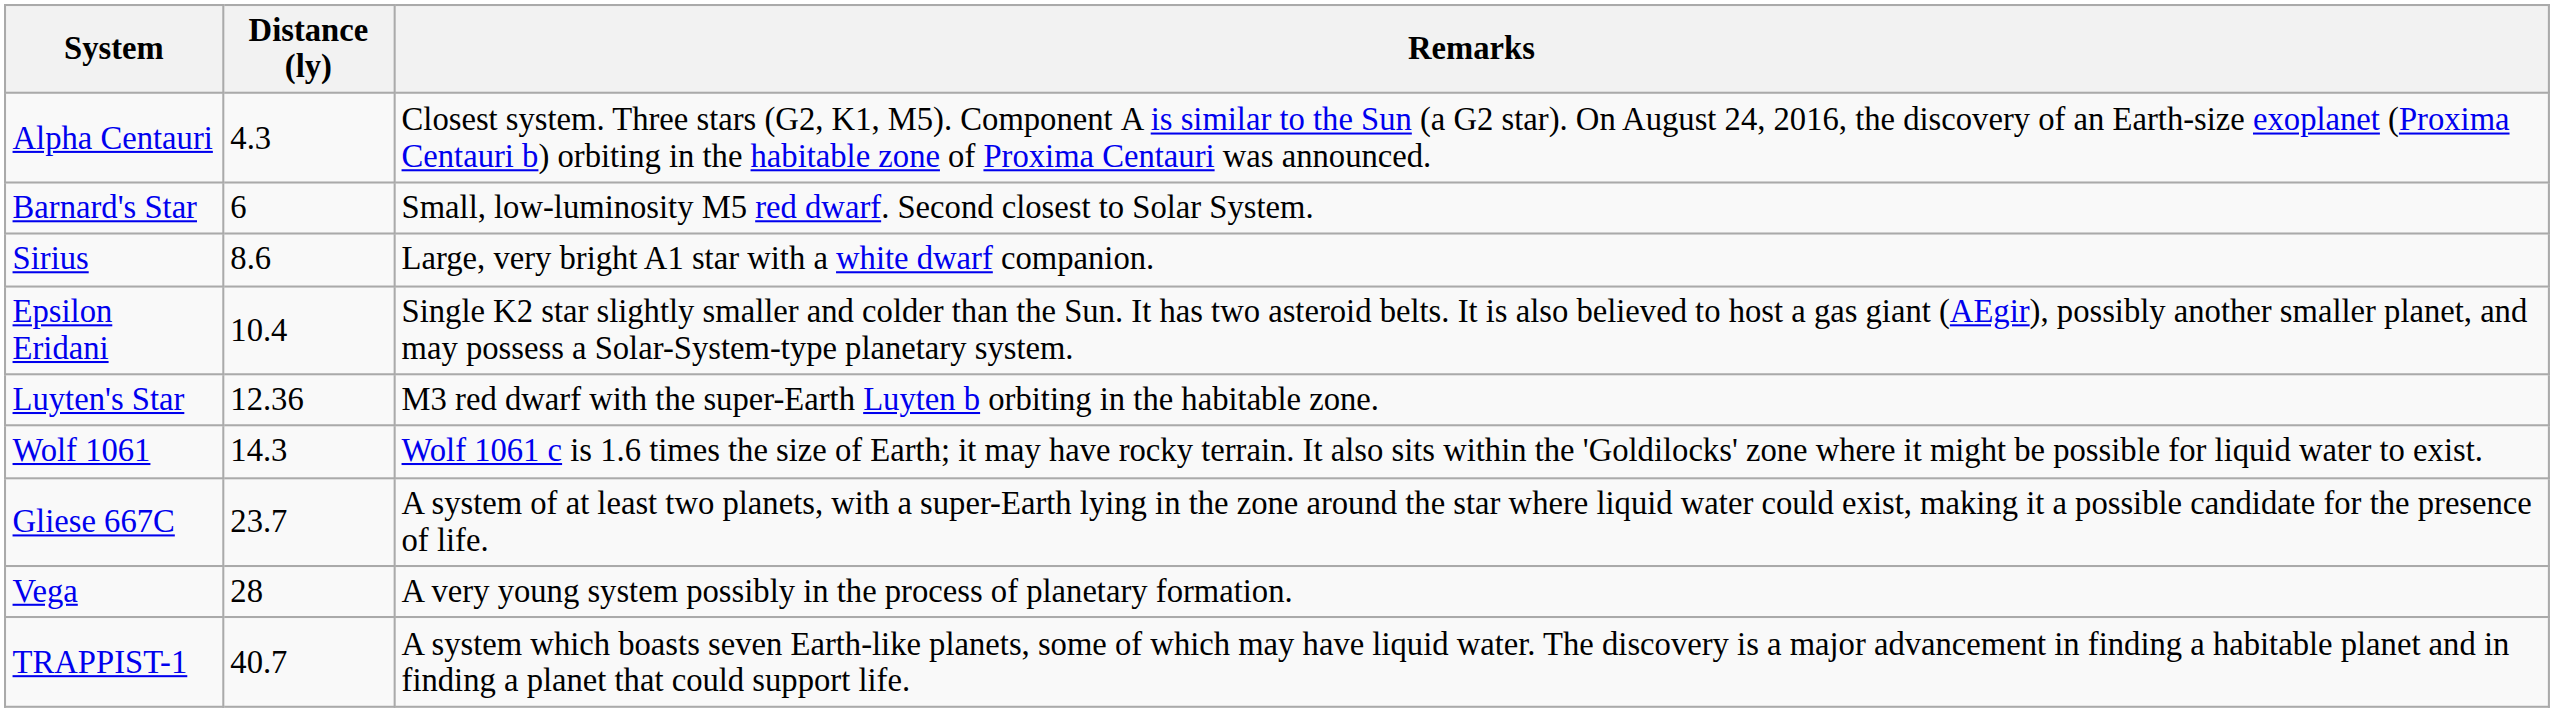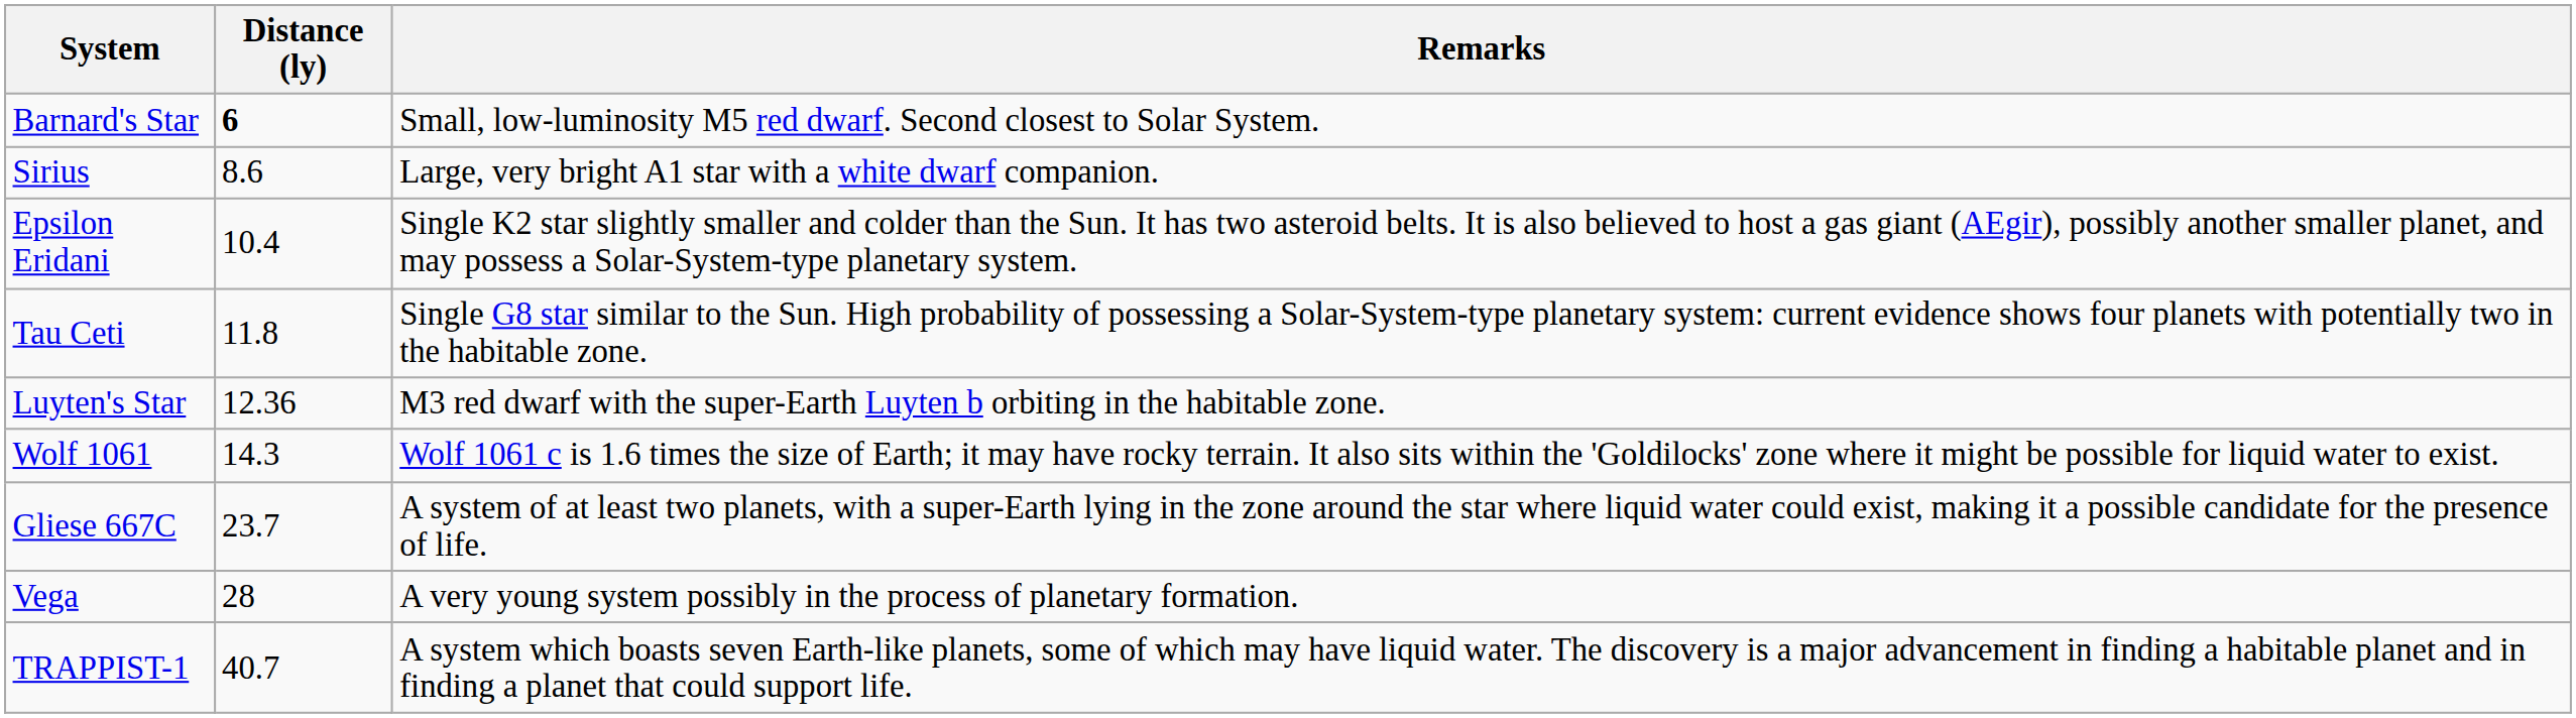 <table class="wikitable" style="text-align:left">
 <tr>
 <th>System</th>
 <th>Distance (ly)</th>
 <th>Remarks</th>
 </tr>
 <tr>
-<td><a href='#'>Alpha&nbsp;Centauri</a></td>
-<td>4.3</td>
-<td>Closest system. Three stars (G2, K1, M5). Component A <a href='#'>is similar to the Sun</a> (a G2 star). On August 24, 2016, the discovery of an Earth-size <a href='#'>exoplanet</a> (<a href='#'>Proxima Centauri b</a>) orbiting in the <a href='#'>habitable zone</a> of <a href='#'>Proxima Centauri</a> was announced.</td>
-</tr>
-<tr>
 <td><a href='#'>Barnard's Star</a></td>
-<td>6</td>
+<td><strong>6</strong></td>
 <td>Small, low-luminosity M5 <a href='#'>red dwarf</a>. Second closest to Solar System.</td>
 </tr>
 <tr>
 <td><a href='#'>Sirius</a></td>
 <td>8.6</td>
 <td>Large, very bright A1 star with a <a href='#'>white dwarf</a> companion.</td>
 </tr>
 <tr>
 <td><a href='#'>Epsilon Eridani</a></td>
 <td>10.4</td>
 <td>Single K2 star slightly smaller and colder than the Sun. It has two asteroid belts. It is also believed to host a gas giant (<a href='#'>AEgir</a>), possibly another smaller planet, and may possess a Solar-System-type planetary system.</td>
+</tr>
+<tr>
+<td><a href='#'>Tau Ceti</a></td>
+<td>11.8</td>
+<td>Single <a href='#'>G8 star</a> similar to the Sun. High probability of possessing a Solar-System-type planetary system: current evidence shows four planets with potentially two in the habitable zone.</td>
 </tr>
 <tr>
 <td><a href='#'>Luyten's Star</a></td>
 <td>12.36</td>
 <td>M3 red dwarf with the super-Earth <a href='#'>Luyten b</a> orbiting in the habitable zone.</td>
 </tr>
 <tr>
 <td><a href='#'>Wolf 1061</a></td>
 <td>14.3</td>
 <td><a href='#'>Wolf 1061 c</a> is 1.6 times the size of Earth; it may have rocky terrain. It also sits within the 'Goldilocks' zone where it might be possible for liquid water to exist.</td>
 </tr>
 <tr>
 <td><a href='#'>Gliese 667C</a></td>
 <td>23.7</td>
 <td>A system of at least two planets, with a super-Earth lying in the zone around the star where liquid water could exist, making it a possible candidate for the presence of life.</td>
 </tr>
 <tr>
 <td><a href='#'>Vega</a></td>
 <td>28</td>
 <td>A very young system possibly in the process of planetary formation.</td>
 </tr>
 <tr>
 <td><a href='#'>TRAPPIST-1</a></td>
 <td>40.7</td>
 <td>A system which boasts seven Earth-like planets, some of which may have liquid water. The discovery is a major advancement in finding a habitable planet and in finding a planet that could support life.</td>
 </tr>
 </table>
